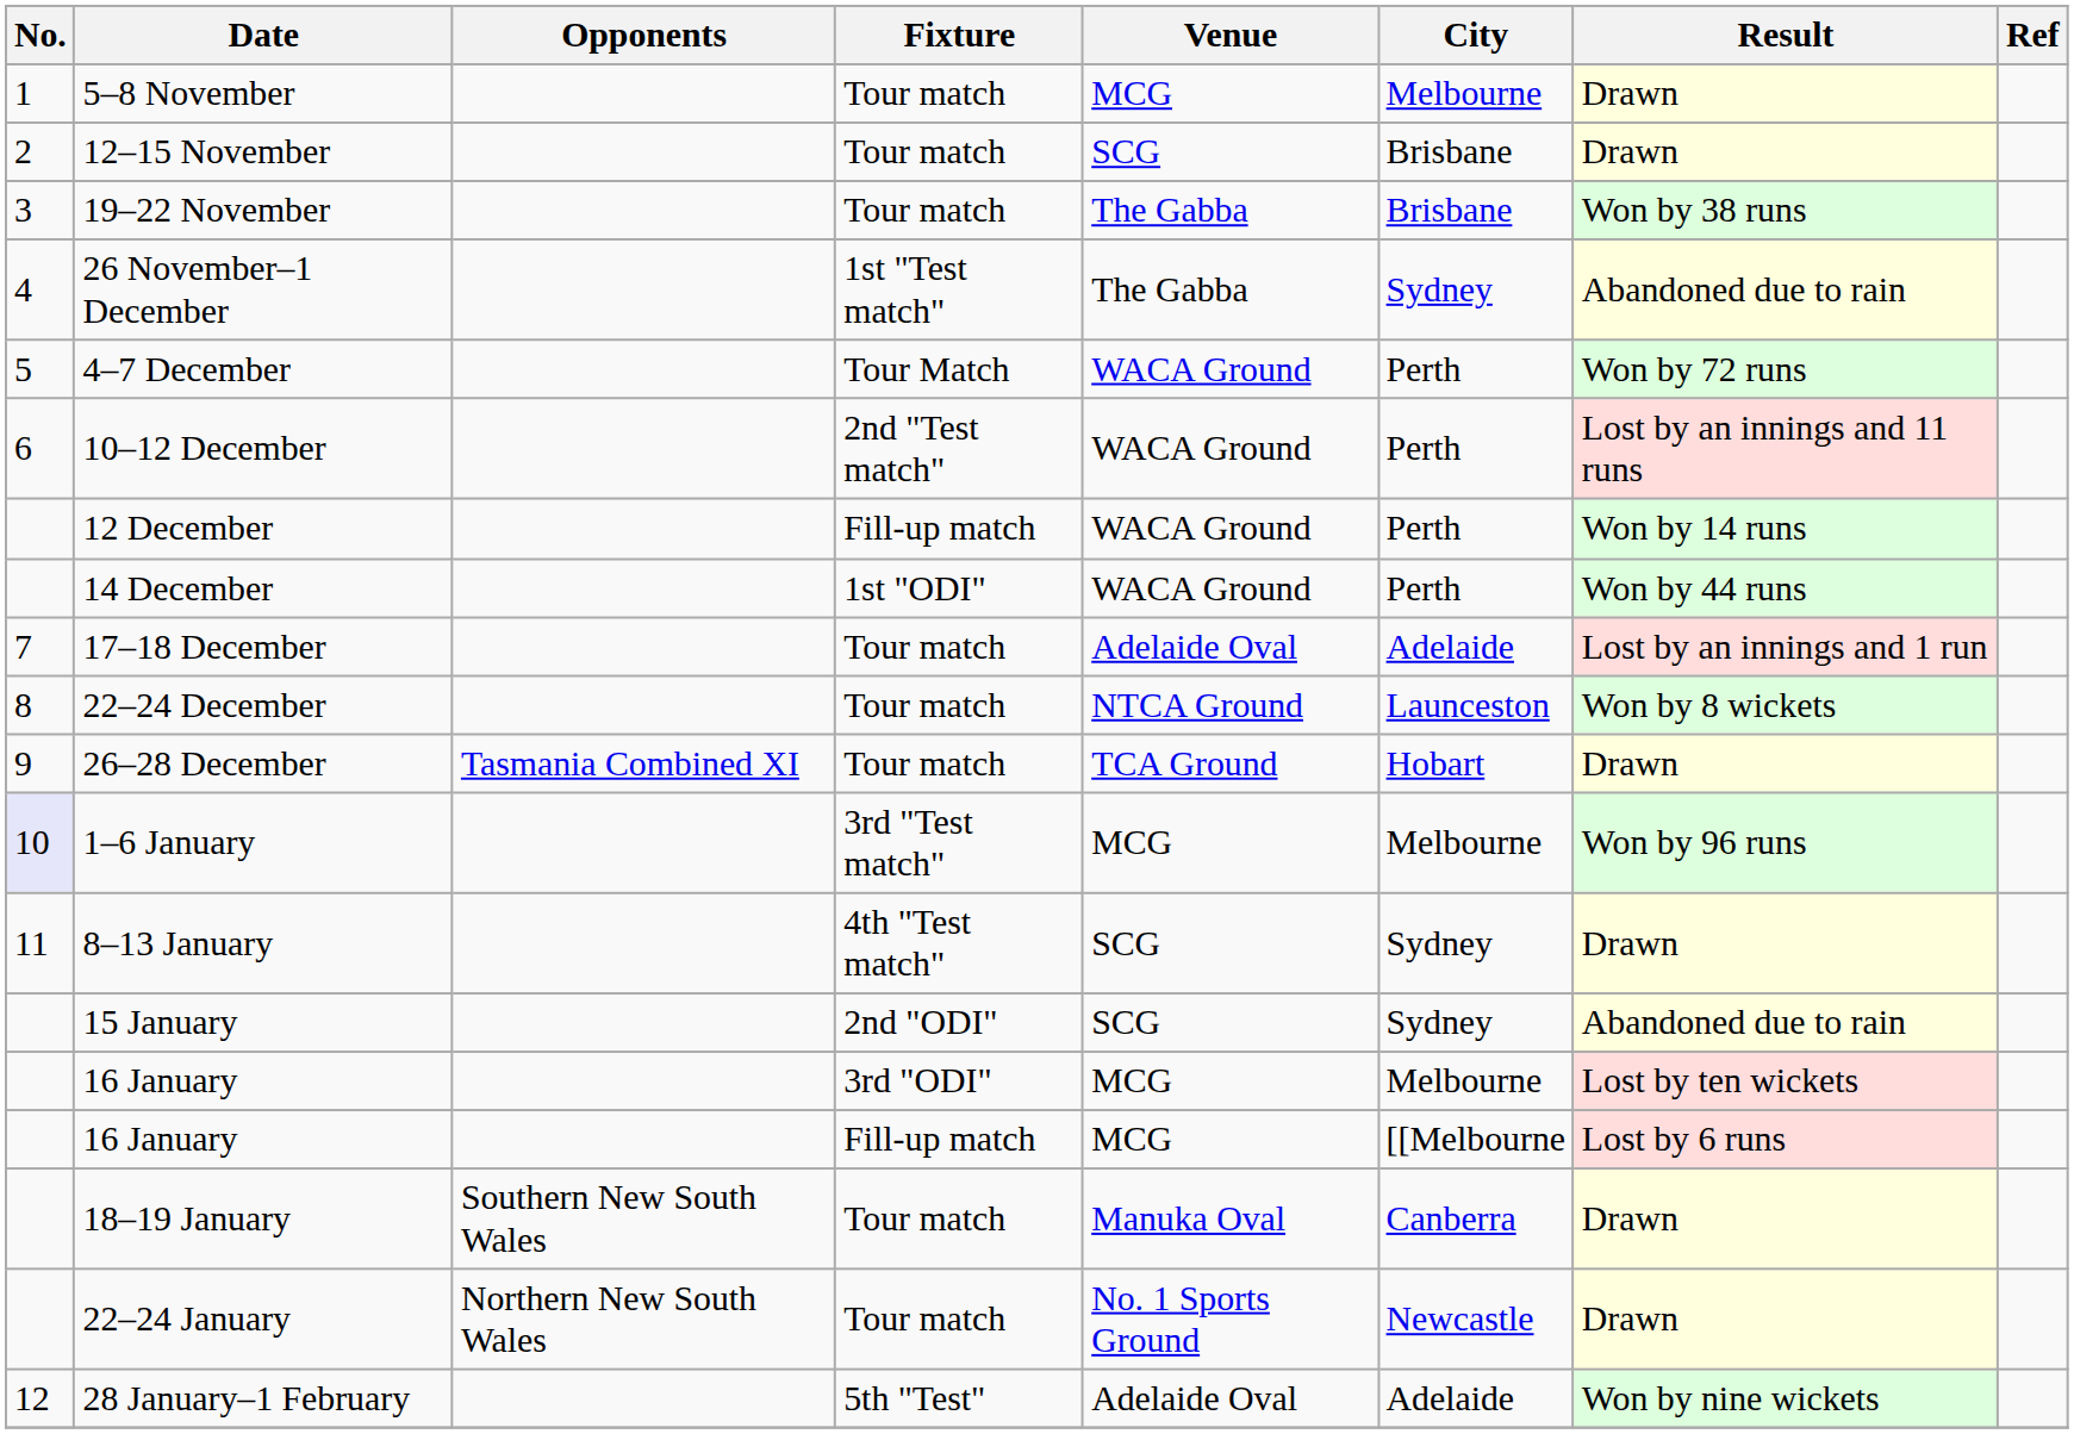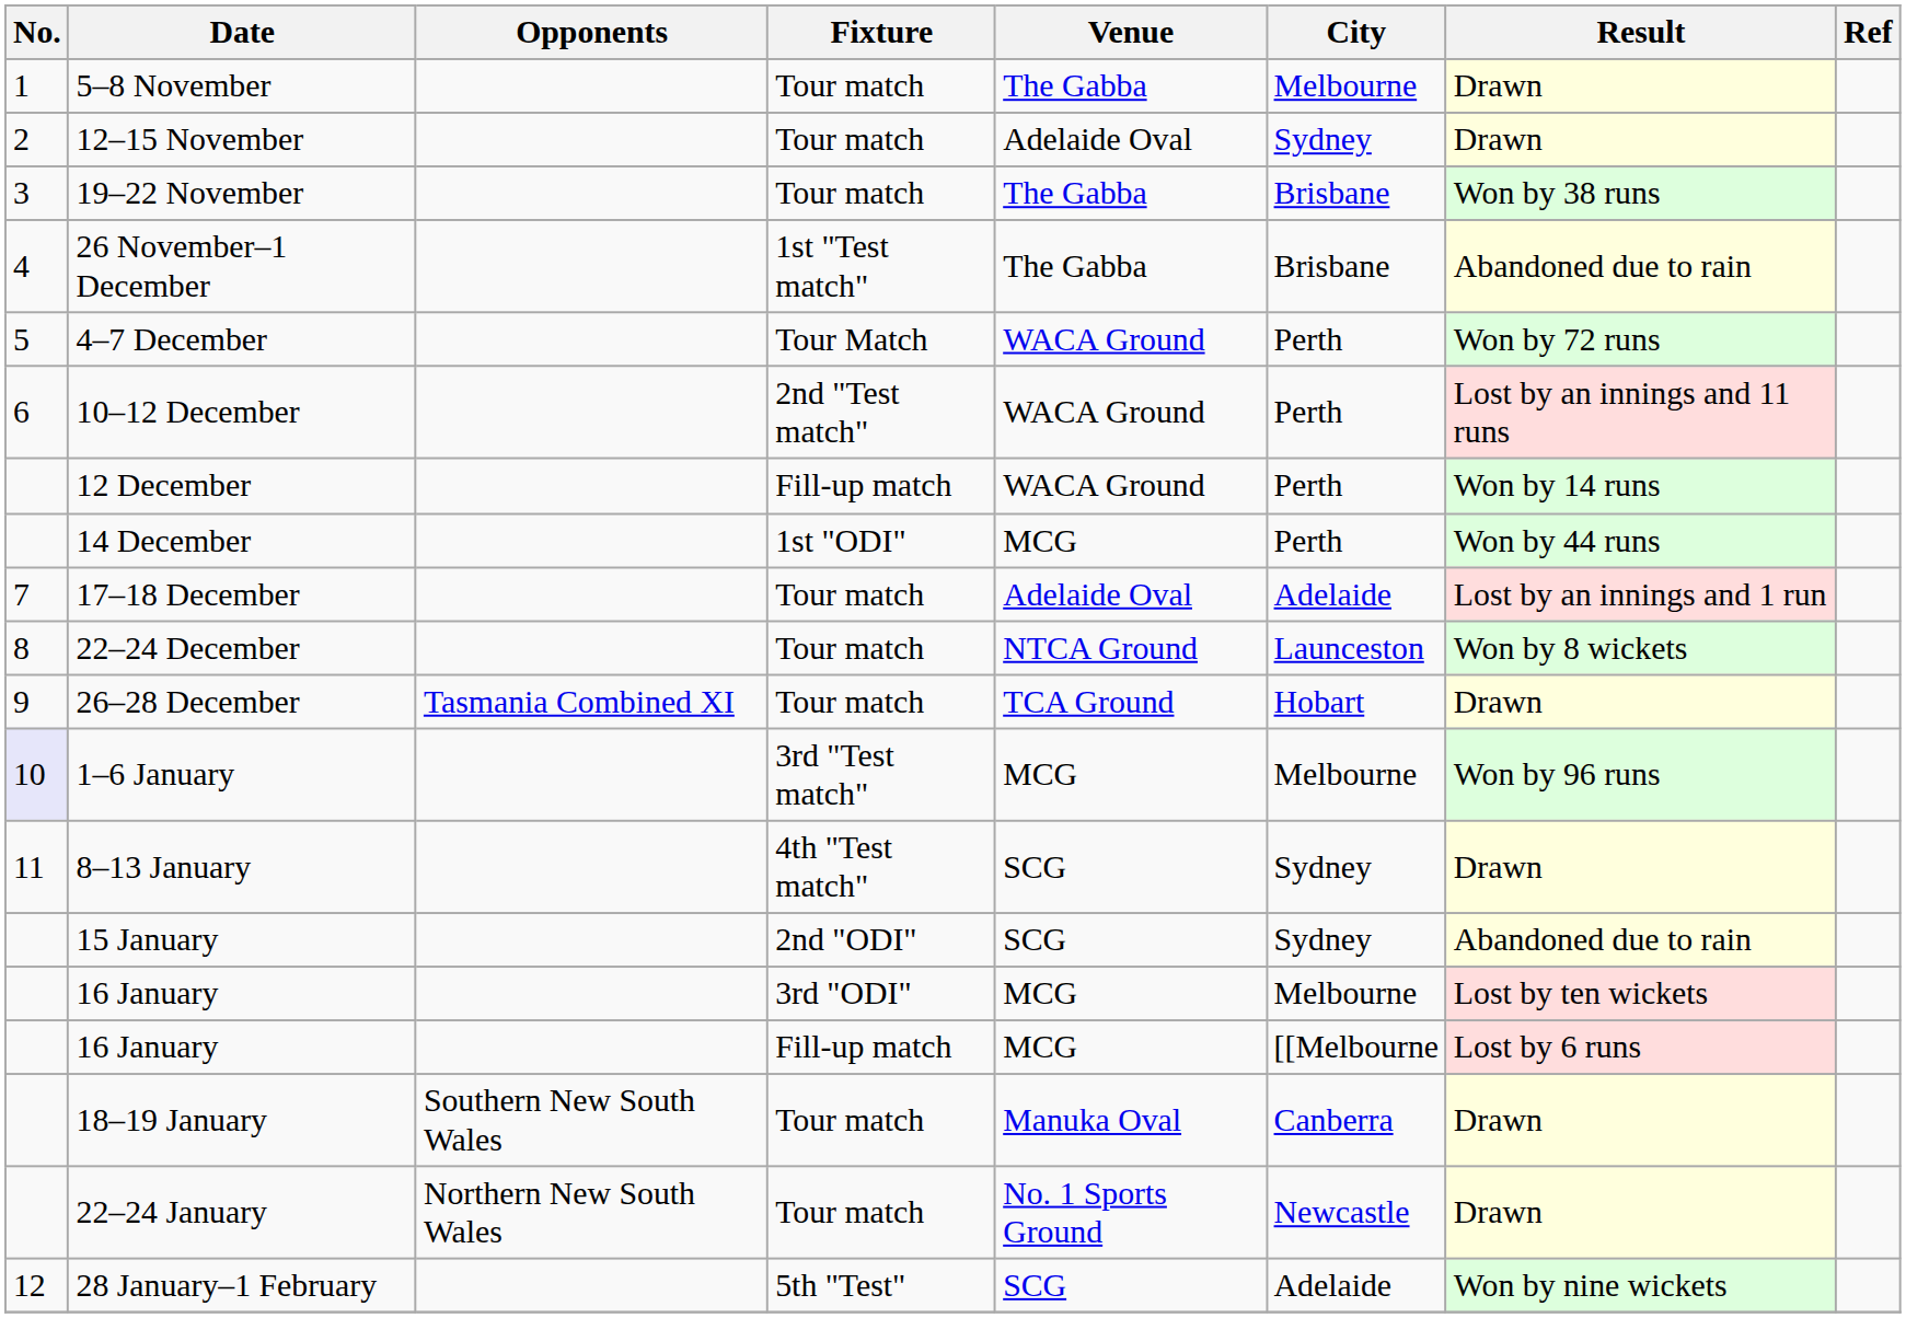 <table class="wikitable" width="100%" style="font-size: 95%">
 <tr bgcolor="#efefef">
 <th>No.</th>
 <th>Date</th>
 <th>Opponents</th>
 <th>Fixture</th>
 <th>Venue</th>
 <th>City</th>
 <th>Result</th>
 <th>Ref</th>
 </tr>
 <tr>
 <td>1</td>
 <td>5–8 November</td>
 <td></td>
 <td>Tour match</td>
-<td><a href='#'>MCG</a></td>
+<td><a href='#'>The Gabba</a></td>
 <td><a href='#'>Melbourne</a></td>
 <td bgcolor="#ffffdd">Drawn</td>
 <td></td>
 </tr>
 <tr>
 <td>2</td>
 <td>12–15 November</td>
 <td></td>
 <td>Tour match</td>
-<td><a href='#'>SCG</a></td>
-<td>Brisbane</td>
+<td>Adelaide Oval</td>
+<td><a href='#'>Sydney</a></td>
 <td bgcolor="#ffffdd">Drawn</td>
 <td></td>
 </tr>
 <tr>
 <td>3</td>
 <td>19–22 November</td>
 <td></td>
 <td>Tour match</td>
 <td><a href='#'>The Gabba</a></td>
 <td><a href='#'>Brisbane</a></td>
 <td bgcolor="#ddffdd">Won by 38 runs</td>
 <td></td>
 </tr>
 <tr>
 <td>4</td>
 <td>26 November–1 December</td>
 <td></td>
 <td>1st "Test match"</td>
 <td>The Gabba</td>
-<td><a href='#'>Sydney</a></td>
+<td>Brisbane</td>
 <td bgcolor="#ffffdd">Abandoned due to rain</td>
 <td></td>
 </tr>
 <tr>
 <td>5</td>
 <td>4–7 December</td>
 <td></td>
 <td>Tour Match</td>
 <td><a href='#'>WACA Ground</a></td>
 <td>Perth</td>
 <td bgcolor="#ddffdd">Won by 72 runs</td>
 <td></td>
 </tr>
 <tr>
 <td>6</td>
 <td>10–12 December</td>
 <td></td>
 <td>2nd "Test match"</td>
 <td>WACA Ground</td>
 <td>Perth</td>
 <td bgcolor="#ffdddd">Lost by an innings and 11 runs</td>
 <td></td>
 </tr>
 <tr>
 <td></td>
 <td>12 December</td>
 <td></td>
 <td>Fill-up match</td>
 <td>WACA Ground</td>
 <td>Perth</td>
 <td bgcolor="#ddffdd">Won by 14 runs</td>
 <td></td>
 </tr>
 <tr>
 <td></td>
 <td>14 December</td>
 <td></td>
 <td>1st "ODI"</td>
-<td>WACA Ground</td>
+<td>MCG</td>
 <td>Perth</td>
 <td bgcolor="#ddffdd">Won by 44 runs</td>
 <td></td>
 </tr>
 <tr>
 <td>7</td>
 <td>17–18 December</td>
 <td></td>
 <td>Tour match</td>
 <td><a href='#'>Adelaide Oval</a></td>
 <td><a href='#'>Adelaide</a></td>
 <td bgcolor="#ffdddd">Lost by an innings and 1 run</td>
 <td></td>
 </tr>
 <tr>
 <td>8</td>
 <td>22–24 December</td>
 <td></td>
 <td>Tour match</td>
 <td><a href='#'>NTCA Ground</a></td>
 <td><a href='#'>Launceston</a></td>
 <td bgcolor="#ddffdd">Won by 8 wickets</td>
 <td></td>
 </tr>
 <tr>
 <td>9</td>
 <td>26–28 December</td>
 <td> <a href='#'>Tasmania Combined XI</a></td>
 <td>Tour match</td>
 <td><a href='#'>TCA Ground</a></td>
 <td><a href='#'>Hobart</a></td>
 <td bgcolor="#ffffdd">Drawn</td>
 <td></td>
 </tr>
 <tr>
 <td style="background: lavender;">10</td>
 <td>1–6 January</td>
 <td></td>
 <td>3rd "Test match"</td>
 <td>MCG</td>
 <td>Melbourne</td>
 <td bgcolor="#ddffdd">Won by 96 runs</td>
 <td></td>
 </tr>
 <tr>
 <td>11</td>
 <td>8–13 January</td>
 <td></td>
 <td>4th "Test match"</td>
 <td>SCG</td>
 <td>Sydney</td>
 <td bgcolor="#ffffdd">Drawn</td>
 <td></td>
 </tr>
 <tr>
 <td></td>
 <td>15 January</td>
 <td></td>
 <td>2nd "ODI"</td>
 <td>SCG</td>
 <td>Sydney</td>
 <td bgcolor="#ffffdd">Abandoned due to rain</td>
 <td></td>
 </tr>
 <tr>
 <td></td>
 <td>16 January</td>
 <td></td>
 <td>3rd "ODI"</td>
 <td>MCG</td>
 <td>Melbourne</td>
 <td bgcolor="#ffdddd">Lost by ten wickets</td>
 <td></td>
 </tr>
 <tr>
 <td></td>
 <td>16 January</td>
 <td></td>
 <td>Fill-up match</td>
 <td>MCG</td>
 <td>[[Melbourne</td>
 <td bgcolor="#ffdddd">Lost by 6 runs</td>
 <td></td>
 </tr>
 <tr>
 <td></td>
 <td>18–19 January</td>
 <td> Southern New South Wales</td>
 <td>Tour match</td>
 <td><a href='#'>Manuka Oval</a></td>
 <td><a href='#'>Canberra</a></td>
 <td bgcolor="#ffffdd">Drawn</td>
 <td></td>
 </tr>
 <tr>
 <td></td>
 <td>22–24 January</td>
 <td> Northern New South Wales</td>
 <td>Tour match</td>
 <td><a href='#'>No. 1 Sports Ground</a></td>
 <td><a href='#'>Newcastle</a></td>
 <td bgcolor="#ffffdd">Drawn</td>
 <td></td>
 </tr>
 <tr>
 <td>12</td>
 <td>28 January–1 February</td>
 <td></td>
 <td>5th "Test"</td>
-<td>Adelaide Oval</td>
+<td><a href='#'>SCG</a></td>
 <td>Adelaide</td>
 <td bgcolor="#ddffdd">Won by nine wickets</td>
 <td></td>
 </tr>
 <tr>
 </tr>
 </table>
